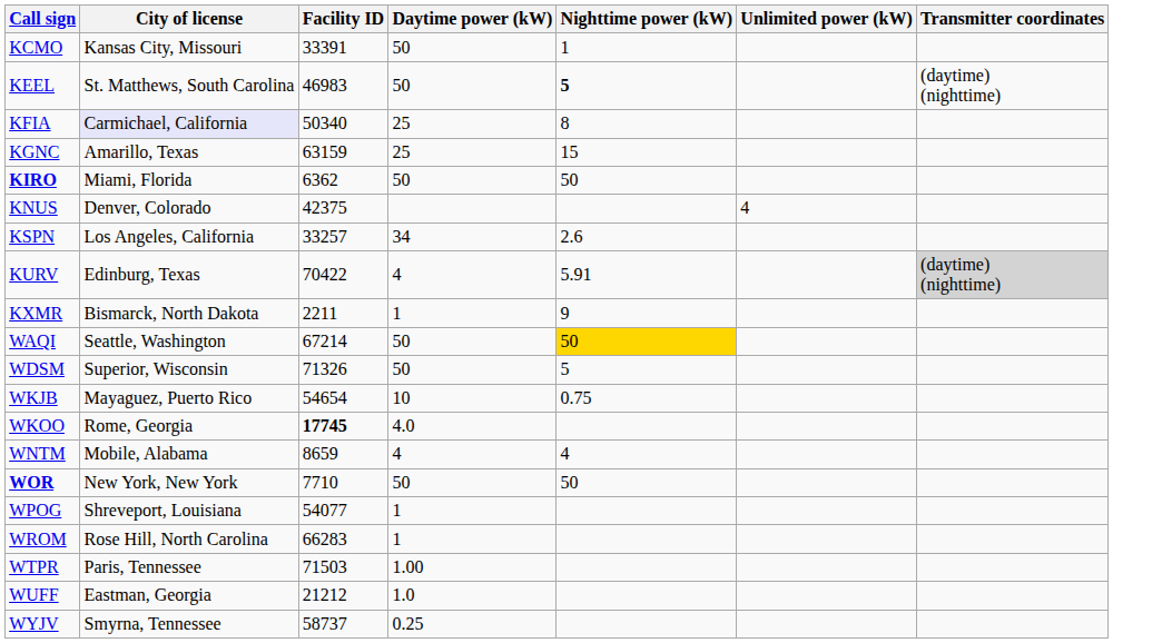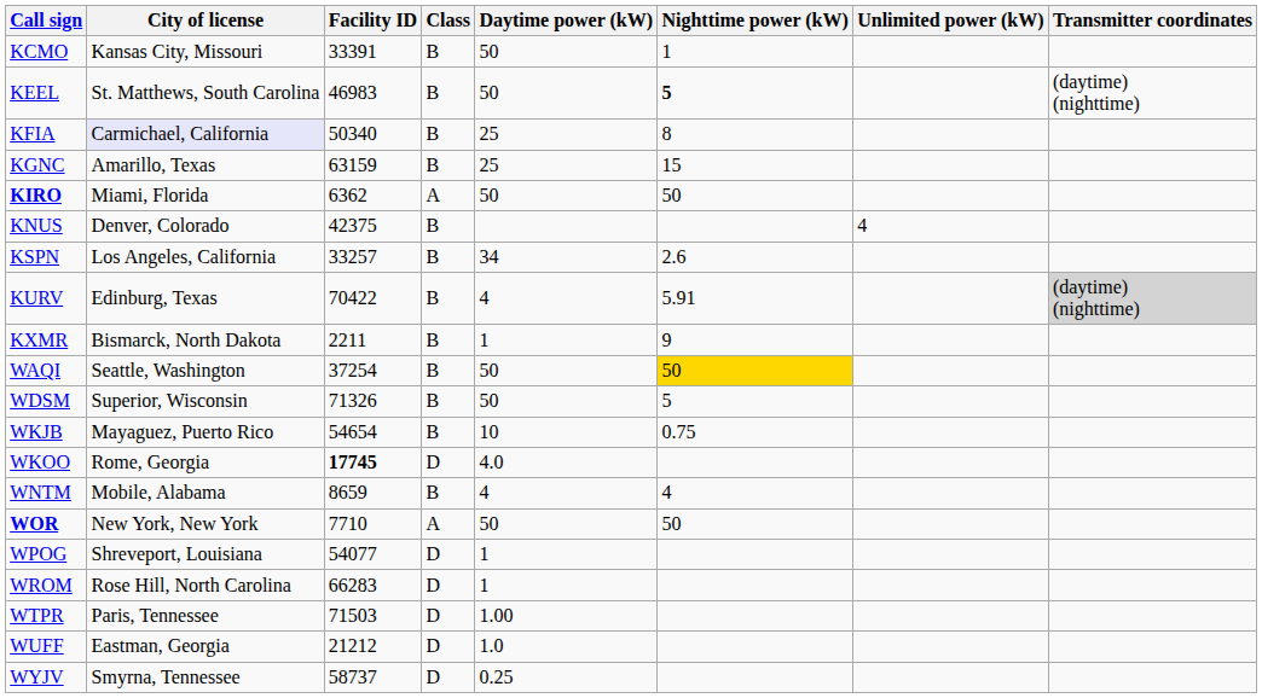 <table class="wikitable sortable">
 <tr>
 <th><a href='#'>Call sign</a></th>
 <th>City of license</th>
 <th>Facility ID</th>
+<th>Class</th>
 <th>Daytime power (kW)</th>
 <th>Nighttime power (kW)</th>
 <th>Unlimited power (kW)</th>
 <th>Transmitter coordinates</th>
 </tr>
 <tr>
 <td><a href='#'>KCMO</a></td>
 <td>Kansas City, Missouri</td>
 <td>33391</td>
+<td>B</td>
 <td>50</td>
 <td>1</td>
 <td></td>
 <td></td>
 </tr>
 <tr>
 <td><a href='#'>KEEL</a></td>
 <td>St. Matthews, South Carolina</td>
 <td>46983</td>
+<td>B</td>
 <td>50</td>
 <td><strong>5</strong></td>
 <td></td>
 <td> (daytime)<br> (nighttime)</td>
 </tr>
 <tr>
 <td><a href='#'>KFIA</a></td>
 <td style="background: lavender;">Carmichael, California</td>
 <td>50340</td>
+<td>B</td>
 <td>25</td>
 <td>8</td>
 <td></td>
 <td></td>
 </tr>
 <tr>
 <td><a href='#'>KGNC</a></td>
 <td>Amarillo, Texas</td>
 <td>63159</td>
+<td>B</td>
 <td>25</td>
 <td>15</td>
 <td></td>
 <td></td>
 </tr>
 <tr>
 <td><strong><a href='#'>KIRO</a></strong></td>
 <td>Miami, Florida</td>
 <td>6362</td>
+<td>A</td>
 <td>50</td>
 <td>50</td>
 <td></td>
 <td></td>
 </tr>
 <tr>
 <td><a href='#'>KNUS</a></td>
 <td>Denver, Colorado</td>
 <td>42375</td>
+<td>B</td>
 <td></td>
 <td></td>
 <td>4</td>
 <td></td>
 </tr>
 <tr>
 <td><a href='#'>KSPN</a></td>
 <td>Los Angeles, California</td>
 <td>33257</td>
+<td>B</td>
 <td>34</td>
 <td>2.6</td>
 <td></td>
 <td></td>
 </tr>
 <tr>
 <td><a href='#'>KURV</a></td>
 <td>Edinburg, Texas</td>
 <td>70422</td>
+<td>B</td>
 <td>4</td>
 <td>5.91</td>
 <td></td>
 <td style="background: lightgrey;"> (daytime)<br> (nighttime)</td>
 </tr>
 <tr>
 <td><a href='#'>KXMR</a></td>
 <td>Bismarck, North Dakota</td>
 <td>2211</td>
+<td>B</td>
 <td>1</td>
 <td>9</td>
 <td></td>
 <td></td>
 </tr>
 <tr>
 <td><a href='#'>WAQI</a></td>
 <td>Seattle, Washington</td>
-<td>67214</td>
+<td>37254</td>
+<td>B</td>
 <td>50</td>
 <td style="background: gold;">50</td>
 <td></td>
 <td></td>
 </tr>
 <tr>
 <td><a href='#'>WDSM</a></td>
 <td>Superior, Wisconsin</td>
 <td>71326</td>
+<td>B</td>
 <td>50</td>
 <td>5</td>
 <td></td>
 <td></td>
 </tr>
 <tr>
 <td><a href='#'>WKJB</a></td>
 <td>Mayaguez, Puerto Rico</td>
 <td>54654</td>
+<td>B</td>
 <td>10</td>
 <td>0.75</td>
 <td></td>
 <td></td>
 </tr>
 <tr>
 <td><a href='#'>WKOO</a></td>
 <td>Rome, Georgia</td>
 <td><strong>17745</strong></td>
+<td>D</td>
 <td>4.0</td>
 <td></td>
 <td></td>
 <td></td>
 </tr>
 <tr>
 <td><a href='#'>WNTM</a></td>
 <td>Mobile, Alabama</td>
 <td>8659</td>
+<td>B</td>
 <td>4</td>
 <td>4</td>
 <td></td>
 <td></td>
 </tr>
 <tr>
 <td><strong><a href='#'>WOR</a></strong></td>
 <td>New York, New York</td>
 <td>7710</td>
+<td>A</td>
 <td>50</td>
 <td>50</td>
 <td></td>
 <td></td>
 </tr>
 <tr>
 <td><a href='#'>WPOG</a></td>
 <td>Shreveport, Louisiana</td>
 <td>54077</td>
+<td>D</td>
 <td>1</td>
 <td></td>
 <td></td>
 <td></td>
 </tr>
 <tr>
 <td><a href='#'>WROM</a></td>
 <td>Rose Hill, North Carolina</td>
 <td>66283</td>
+<td>D</td>
 <td>1</td>
 <td></td>
 <td></td>
 <td></td>
 </tr>
 <tr>
 <td><a href='#'>WTPR</a></td>
 <td>Paris, Tennessee</td>
 <td>71503</td>
+<td>D</td>
 <td>1.00</td>
 <td></td>
 <td></td>
 <td></td>
 </tr>
 <tr>
 <td><a href='#'>WUFF</a></td>
 <td>Eastman, Georgia</td>
 <td>21212</td>
+<td>D</td>
 <td>1.0</td>
 <td></td>
 <td></td>
 <td></td>
 </tr>
 <tr>
 <td><a href='#'>WYJV</a></td>
 <td>Smyrna, Tennessee</td>
 <td>58737</td>
+<td>D</td>
 <td>0.25</td>
 <td></td>
 <td></td>
 <td></td>
 </tr>
 </table>
